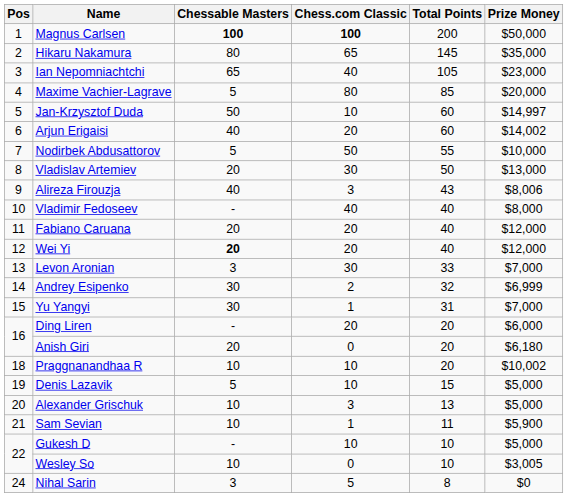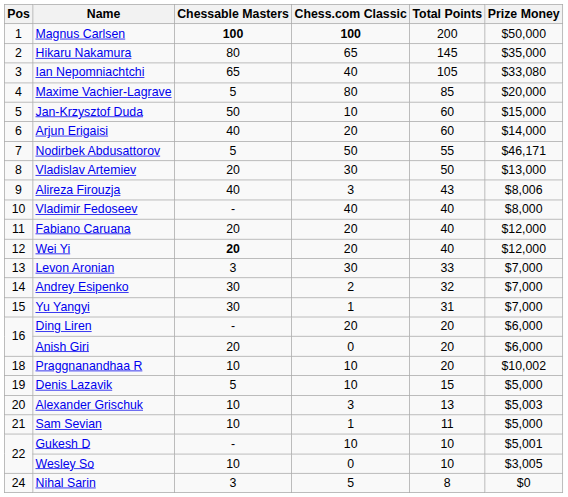 <table class="wikitable sortable" style="text-align:center">
 <tr>
 <th>Pos</th>
 <th>Name</th>
 <th>Chessable Masters</th>
 <th>Chess.com Classic</th>
 <th>Total Points</th>
 <th>Prize Money</th>
 </tr>
 <tr>
 <td>1</td>
 <td style="text-align:left;"> <a href='#'>Magnus Carlsen</a></td>
 <td><strong>100</strong></td>
 <td><strong>100</strong></td>
 <td>200</td>
 <td>$50,000</td>
 </tr>
 <tr>
 <td>2</td>
 <td style="text-align:left;"> <a href='#'>Hikaru Nakamura</a></td>
 <td>80</td>
 <td>65</td>
 <td>145</td>
 <td>$35,000</td>
 </tr>
 <tr>
 <td>3</td>
 <td style="text-align:left;"> <a href='#'>Ian Nepomniachtchi</a></td>
 <td>65</td>
 <td>40</td>
 <td>105</td>
-<td>$23,000</td>
+<td>$33,080</td>
 </tr>
 <tr>
 <td>4</td>
 <td style="text-align:left;"> <a href='#'>Maxime Vachier-Lagrave</a></td>
 <td>5</td>
 <td>80</td>
 <td>85</td>
 <td>$20,000</td>
 </tr>
 <tr>
 <td>5</td>
 <td style="text-align:left;"> <a href='#'>Jan-Krzysztof Duda</a></td>
 <td>50</td>
 <td>10</td>
 <td>60</td>
-<td>$14,997</td>
+<td>$15,000</td>
 </tr>
 <tr>
 <td>6</td>
 <td style="text-align:left;"> <a href='#'>Arjun Erigaisi</a></td>
 <td>40</td>
 <td>20</td>
 <td>60</td>
-<td>$14,002</td>
+<td>$14,000</td>
 </tr>
 <tr>
 <td>7</td>
 <td style="text-align:left;"> <a href='#'>Nodirbek Abdusattorov</a></td>
 <td>5</td>
 <td>50</td>
 <td>55</td>
-<td>$10,000</td>
+<td>$46,171</td>
 </tr>
 <tr>
 <td>8</td>
 <td style="text-align:left;"> <a href='#'>Vladislav Artemiev</a></td>
 <td>20</td>
 <td>30</td>
 <td>50</td>
 <td>$13,000</td>
 </tr>
 <tr>
 <td>9</td>
 <td style="text-align:left;"> <a href='#'>Alireza Firouzja</a></td>
 <td>40</td>
 <td>3</td>
 <td>43</td>
 <td>$8,006</td>
 </tr>
 <tr>
 <td>10</td>
 <td style="text-align:left;"> <a href='#'>Vladimir Fedoseev</a></td>
 <td>-</td>
 <td>40</td>
 <td>40</td>
 <td>$8,000</td>
 </tr>
 <tr>
 <td>11</td>
 <td style="text-align:left;"> <a href='#'>Fabiano Caruana</a></td>
 <td>20</td>
 <td>20</td>
 <td>40</td>
 <td>$12,000</td>
 </tr>
 <tr>
 <td>12</td>
 <td style="text-align:left;"> <a href='#'>Wei Yi</a></td>
 <td><strong>20</strong></td>
 <td>20</td>
 <td>40</td>
 <td>$12,000</td>
 </tr>
 <tr>
 <td>13</td>
 <td style="text-align:left;"> <a href='#'>Levon Aronian</a></td>
 <td>3</td>
 <td>30</td>
 <td>33</td>
 <td>$7,000</td>
 </tr>
 <tr>
 <td>14</td>
 <td style="text-align:left;"> <a href='#'>Andrey Esipenko</a></td>
 <td>30</td>
 <td>2</td>
 <td>32</td>
-<td>$6,999</td>
+<td>$7,000</td>
 </tr>
 <tr>
 <td>15</td>
 <td style="text-align:left;"> <a href='#'>Yu Yangyi</a></td>
 <td>30</td>
 <td>1</td>
 <td>31</td>
 <td>$7,000</td>
 </tr>
 <tr>
 <td rowspan=2>16</td>
 <td style="text-align:left;"> <a href='#'>Ding Liren</a></td>
 <td>-</td>
 <td>20</td>
 <td>20</td>
 <td>$6,000</td>
 </tr>
 <tr>
 <td style="text-align:left;"> <a href='#'>Anish Giri</a></td>
 <td>20</td>
 <td>0</td>
 <td>20</td>
-<td>$6,180</td>
+<td>$6,000</td>
 </tr>
 <tr>
 <td>18</td>
 <td style="text-align:left;"> <a href='#'>Praggnanandhaa R</a></td>
 <td>10</td>
 <td>10</td>
 <td>20</td>
 <td>$10,002</td>
 </tr>
 <tr>
 <td>19</td>
 <td style="text-align:left;"> <a href='#'>Denis Lazavik</a></td>
 <td>5</td>
 <td>10</td>
 <td>15</td>
 <td>$5,000</td>
 </tr>
 <tr>
 <td>20</td>
 <td style="text-align:left;"> <a href='#'>Alexander Grischuk</a></td>
 <td>10</td>
 <td>3</td>
 <td>13</td>
-<td>$5,000</td>
+<td>$5,003</td>
 </tr>
 <tr>
 <td>21</td>
 <td style="text-align:left;"> <a href='#'>Sam Sevian</a></td>
 <td>10</td>
 <td>1</td>
 <td>11</td>
-<td>$5,900</td>
+<td>$5,000</td>
 </tr>
 <tr>
 <td rowspan=2>22</td>
 <td style="text-align:left;"> <a href='#'>Gukesh D</a></td>
 <td>-</td>
 <td>10</td>
 <td>10</td>
-<td>$5,000</td>
+<td>$5,001</td>
 </tr>
 <tr>
 <td style="text-align:left;"> <a href='#'>Wesley So</a></td>
 <td>10</td>
 <td>0</td>
 <td>10</td>
 <td>$3,005</td>
 </tr>
 <tr>
 <td>24</td>
 <td style="text-align:left;"> <a href='#'>Nihal Sarin</a></td>
 <td>3</td>
 <td>5</td>
 <td>8</td>
 <td>$0</td>
 </tr>
 </table>
